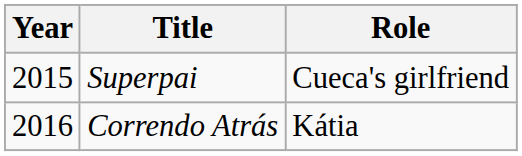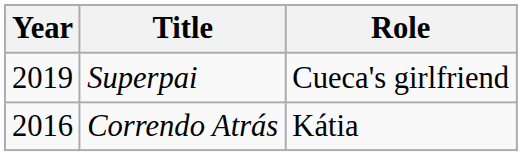 <table class="wikitable sortable">
 <tr>
 <th>Year</th>
 <th>Title</th>
 <th>Role</th>
 </tr>
 <tr>
-<td>2015</td>
+<td>2019</td>
 <td><em>Superpai</em></td>
 <td>Cueca's girlfriend</td>
 </tr>
 <tr>
 <td>2016</td>
 <td><em>Correndo Atrás</em></td>
 <td>Kátia</td>
 </tr>
 </table>
